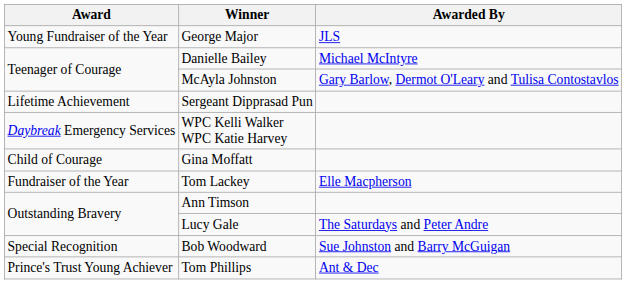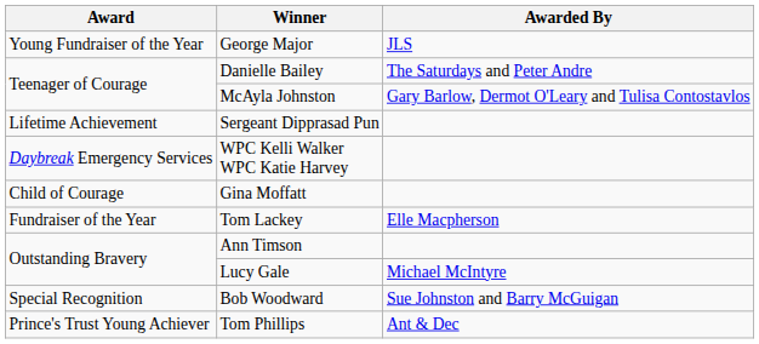 <table class="wikitable sortable">
 <tr>
 <th>Award</th>
 <th>Winner</th>
 <th>Awarded By</th>
 </tr>
 <tr>
 <td>Young Fundraiser of the Year</td>
 <td>George Major</td>
 <td><a href='#'>JLS</a></td>
 </tr>
 <tr>
 <td rowspan=2>Teenager of Courage</td>
 <td>Danielle Bailey</td>
-<td><a href='#'>Michael McIntyre</a></td>
+<td><a href='#'>The Saturdays</a> and <a href='#'>Peter Andre</a></td>
 </tr>
 <tr>
 <td>McAyla Johnston</td>
 <td><a href='#'>Gary Barlow</a>, <a href='#'>Dermot O'Leary</a> and <a href='#'>Tulisa Contostavlos</a></td>
 </tr>
 <tr>
 <td>Lifetime Achievement</td>
 <td>Sergeant Dipprasad Pun</td>
 <td></td>
 </tr>
 <tr>
 <td><em><a href='#'>Daybreak</a></em> Emergency Services</td>
 <td>WPC Kelli Walker<br>WPC Katie Harvey</td>
 <td></td>
 </tr>
 <tr>
 <td>Child of Courage</td>
 <td>Gina Moffatt</td>
 <td></td>
 </tr>
 <tr>
 <td>Fundraiser of the Year</td>
 <td>Tom Lackey</td>
 <td><a href='#'>Elle Macpherson</a></td>
 </tr>
 <tr>
 <td rowspan=2>Outstanding Bravery</td>
 <td>Ann Timson</td>
 <td></td>
 </tr>
 <tr>
 <td>Lucy Gale</td>
-<td><a href='#'>The Saturdays</a> and <a href='#'>Peter Andre</a></td>
+<td><a href='#'>Michael McIntyre</a></td>
 </tr>
 <tr>
 <td>Special Recognition</td>
 <td>Bob Woodward</td>
 <td><a href='#'>Sue Johnston</a> and <a href='#'>Barry McGuigan</a></td>
 </tr>
 <tr>
 <td>Prince's Trust Young Achiever</td>
 <td>Tom Phillips</td>
 <td><a href='#'>Ant & Dec</a></td>
 </tr>
 </table>
